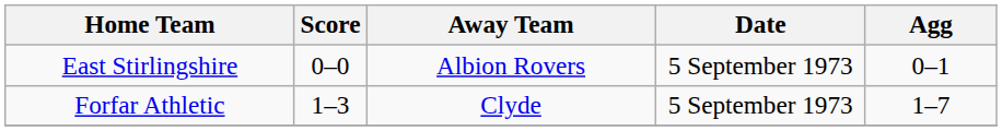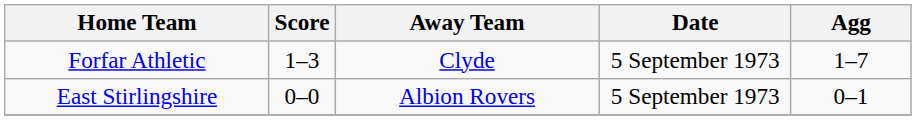 <table class="wikitable" style="text-align:center;">
 <tr>
 <th width=175>Home Team</th>
 <th width=20>Score</th>
 <th width=175>Away Team</th>
 <th width= 125>Date</th>
 <th width= 75>Agg</th>
 </tr>
 <tr>
+<td><a href='#'>Forfar Athletic</a></td>
+<td>1–3</td>
+<td><a href='#'>Clyde</a></td>
+<td>5 September 1973</td>
+<td>1–7</td>
+</tr>
+<tr>
 <td><a href='#'>East Stirlingshire</a></td>
 <td>0–0</td>
 <td><a href='#'>Albion Rovers</a></td>
 <td>5 September 1973</td>
 <td>0–1</td>
 </tr>
 <tr>
-<td><a href='#'>Forfar Athletic</a></td>
-<td>1–3</td>
-<td><a href='#'>Clyde</a></td>
-<td>5 September 1973</td>
-<td>1–7</td>
-</tr>
-<tr>
 </tr>
 </table>
